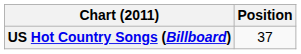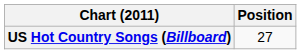 <table class="wikitable plainrowheaders">
 <tr>
 <th>Chart (2011)</th>
 <th>Position</th>
 </tr>
 <tr>
 <th scope="row">US <a href='#'>Hot Country Songs</a> (<em><a href='#'>Billboard</a></em>)</th>
-<td style="text-align:center;">37</td>
+<td style="text-align:center;">27</td>
 </tr>
 </table>
